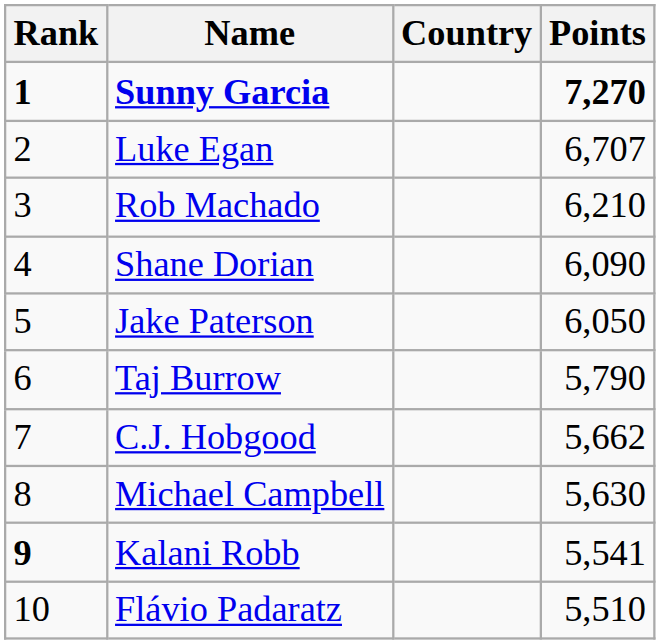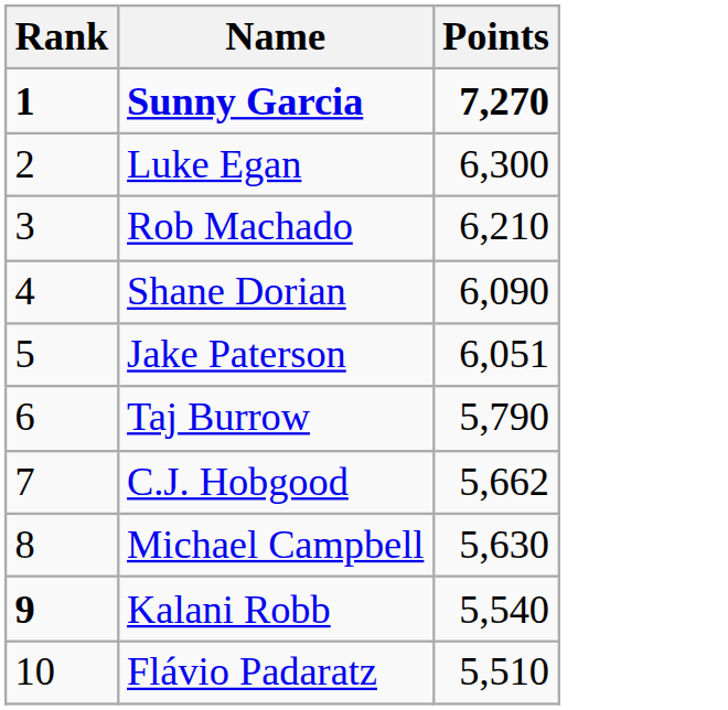 <table class="wikitable">
 <tr>
 <th>Rank</th>
 <th>Name</th>
-<th>Country</th>
 <th>Points</th>
 </tr>
 <tr>
 <td><strong>1</strong></td>
 <td><strong><a href='#'>Sunny Garcia</a></strong></td>
-<td><strong></strong></td>
 <td align=right><strong>7,270</strong></td>
 </tr>
 <tr>
 <td>2</td>
 <td><a href='#'>Luke Egan</a></td>
-<td></td>
-<td align=right>6,707</td>
+<td align=right>6,300</td>
 </tr>
 <tr>
 <td>3</td>
 <td><a href='#'>Rob Machado</a></td>
-<td></td>
 <td align=right>6,210</td>
 </tr>
 <tr>
 <td>4</td>
 <td><a href='#'>Shane Dorian</a></td>
-<td></td>
 <td align=right>6,090</td>
 </tr>
 <tr>
 <td>5</td>
 <td><a href='#'>Jake Paterson</a></td>
-<td></td>
-<td align=right>6,050</td>
+<td align=right>6,051</td>
 </tr>
 <tr>
 <td>6</td>
 <td><a href='#'>Taj Burrow</a></td>
-<td></td>
 <td align=right>5,790</td>
 </tr>
 <tr>
 <td>7</td>
 <td><a href='#'>C.J. Hobgood</a></td>
-<td></td>
 <td align=right>5,662</td>
 </tr>
 <tr>
 <td>8</td>
 <td><a href='#'>Michael Campbell</a></td>
-<td></td>
 <td align=right>5,630</td>
 </tr>
 <tr>
 <td><strong>9</strong></td>
 <td><a href='#'>Kalani Robb</a></td>
-<td></td>
-<td align=right>5,541</td>
+<td align=right>5,540</td>
 </tr>
 <tr>
 <td>10</td>
 <td><a href='#'>Flávio Padaratz</a></td>
-<td></td>
 <td align=right>5,510</td>
 </tr>
 </table>
